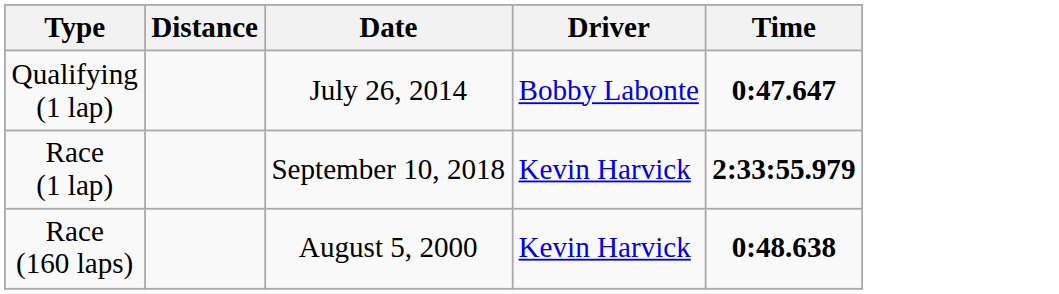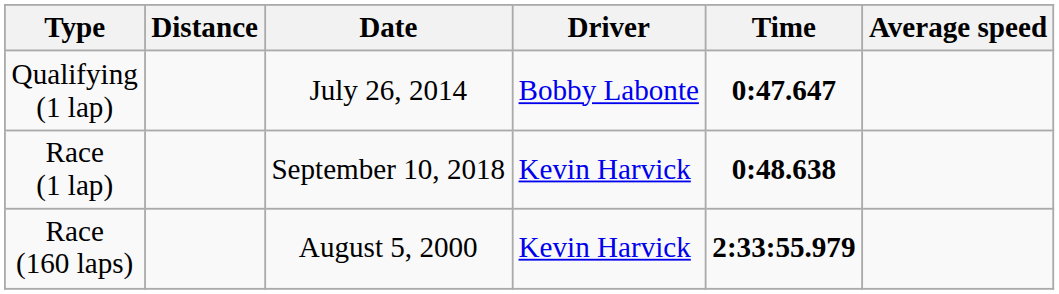 <table class="wikitable">
 <tr>
 <th>Type</th>
 <th>Distance</th>
 <th>Date</th>
 <th>Driver</th>
 <th>Time</th>
+<th>Average speed</th>
 </tr>
 <tr>
 <td style="text-align:center;">Qualifying<br>(1 lap)</td>
 <td style="text-align:center;"></td>
 <td style="text-align:center;">July 26, 2014</td>
 <td><a href='#'>Bobby Labonte</a></td>
 <td style="text-align:center;"><strong>0:47.647</strong></td>
+<td style="text-align:center;"></td>
 </tr>
 <tr>
 <td style="text-align:center;">Race<br>(1 lap)</td>
 <td style="text-align:center;"></td>
 <td style="text-align:center;">September 10, 2018</td>
 <td><a href='#'>Kevin Harvick</a></td>
-<td style="text-align:center;"><strong>2:33:55.979</strong></td>
+<td style="text-align:center;"><strong>0:48.638</strong></td>
+<td style="text-align:center;"></td>
 </tr>
 <tr>
 <td style="text-align:center;">Race<br>(160 laps)</td>
 <td style="text-align:center;"></td>
 <td style="text-align:center;">August 5, 2000</td>
 <td><a href='#'>Kevin Harvick</a></td>
-<td style="text-align:center;"><strong>0:48.638</strong></td>
+<td style="text-align:center;"><strong>2:33:55.979</strong></td>
+<td style="text-align:center;"></td>
 </tr>
 </table>
